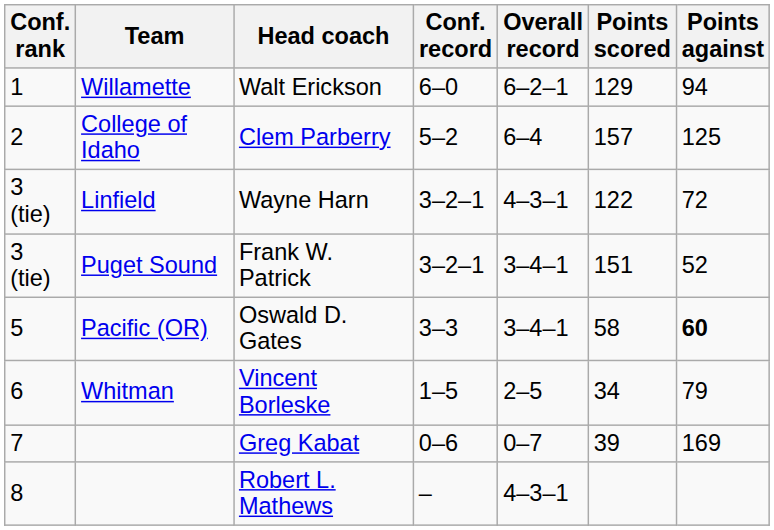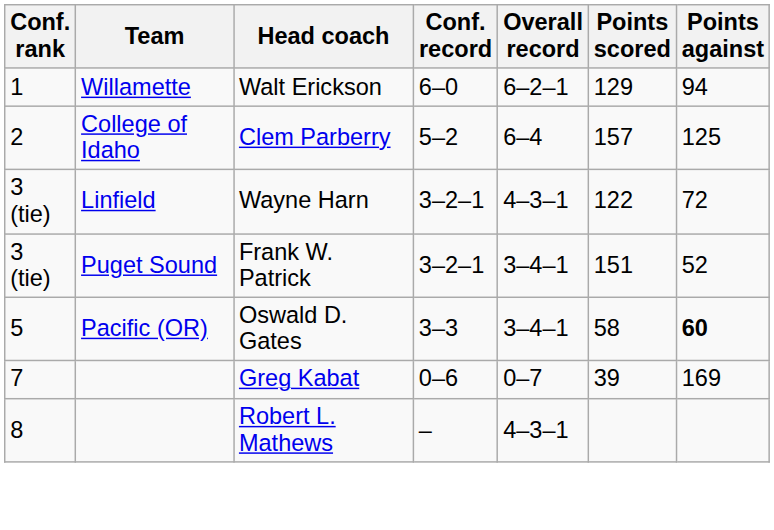 <table class="sortable wikitable".>
 <tr>
 <th width="25">Conf. rank</th>
 <th width="100">Team</th>
 <th width="115">Head coach</th>
 <th width="50">Conf. record</th>
 <th width="50">Overall record</th>
 <th width="50">Points scored</th>
 <th width="50">Points against</th>
 </tr>
 <tr align="left" bgcolor="">
 <td>1</td>
 <td><a href='#'>Willamette</a></td>
 <td>Walt Erickson</td>
 <td>6–0</td>
 <td>6–2–1</td>
 <td>129</td>
 <td>94</td>
 </tr>
 <tr align="left" bgcolor="">
 <td>2</td>
 <td><a href='#'>College of Idaho</a></td>
 <td><a href='#'>Clem Parberry</a></td>
 <td>5–2</td>
 <td>6–4</td>
 <td>157</td>
 <td>125</td>
 </tr>
 <tr align="left" bgcolor="">
 <td>3 (tie)</td>
 <td><a href='#'>Linfield</a></td>
 <td>Wayne Harn</td>
 <td>3–2–1</td>
 <td>4–3–1</td>
 <td>122</td>
 <td>72</td>
 </tr>
 <tr align="left" bgcolor="">
 <td>3 (tie)</td>
 <td><a href='#'>Puget Sound</a></td>
 <td>Frank W. Patrick</td>
 <td>3–2–1</td>
 <td>3–4–1</td>
 <td>151</td>
 <td>52</td>
 </tr>
 <tr align="left" bgcolor="">
 <td>5</td>
 <td><a href='#'>Pacific (OR)</a></td>
 <td>Oswald D. Gates</td>
 <td>3–3</td>
 <td>3–4–1</td>
 <td>58</td>
 <td><strong>60</strong></td>
 </tr>
 <tr align="left" bgcolor="">
-<td>6</td>
-<td><a href='#'>Whitman</a></td>
-<td><a href='#'>Vincent Borleske</a></td>
-<td>1–5</td>
-<td>2–5</td>
-<td>34</td>
-<td>79</td>
-</tr>
-<tr align="left" bgcolor="">
 <td>7</td>
 <td></td>
 <td><a href='#'>Greg Kabat</a></td>
 <td>0–6</td>
 <td>0–7</td>
 <td>39</td>
 <td>169</td>
 </tr>
 <tr align="left" bgcolor="">
 <td>8</td>
 <td></td>
 <td><a href='#'>Robert L. Mathews</a></td>
 <td>–</td>
 <td>4–3–1</td>
 <td></td>
 <td></td>
 </tr>
 </table>
